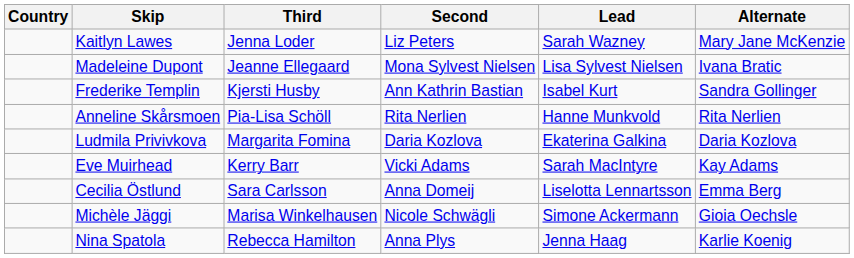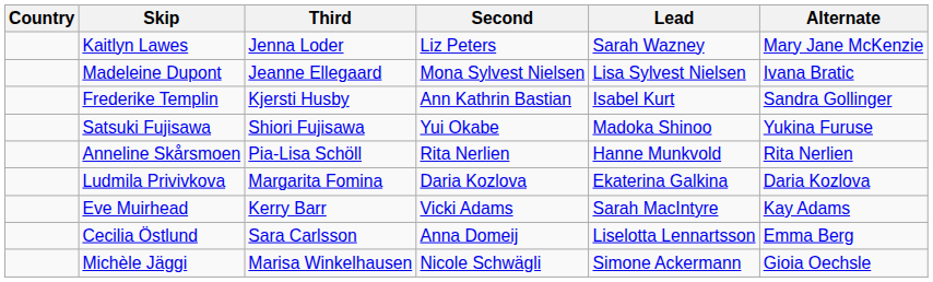 <table class="wikitable">
 <tr>
 <th>Country</th>
 <th>Skip</th>
 <th>Third</th>
 <th>Second</th>
 <th>Lead</th>
 <th>Alternate</th>
 </tr>
 <tr>
 <td></td>
 <td><a href='#'>Kaitlyn Lawes</a></td>
 <td><a href='#'>Jenna Loder</a></td>
 <td><a href='#'>Liz Peters</a></td>
 <td><a href='#'>Sarah Wazney</a></td>
 <td><a href='#'>Mary Jane McKenzie</a></td>
 </tr>
 <tr>
 <td></td>
 <td><a href='#'>Madeleine Dupont</a></td>
 <td><a href='#'>Jeanne Ellegaard</a></td>
 <td><a href='#'>Mona Sylvest Nielsen</a></td>
 <td><a href='#'>Lisa Sylvest Nielsen</a></td>
 <td><a href='#'>Ivana Bratic</a></td>
 </tr>
 <tr>
 <td></td>
 <td><a href='#'>Frederike Templin</a></td>
 <td><a href='#'>Kjersti Husby</a></td>
 <td><a href='#'>Ann Kathrin Bastian</a></td>
 <td><a href='#'>Isabel Kurt</a></td>
 <td><a href='#'>Sandra Gollinger</a></td>
+</tr>
+<tr>
+<td></td>
+<td><a href='#'>Satsuki Fujisawa</a></td>
+<td><a href='#'>Shiori Fujisawa</a></td>
+<td><a href='#'>Yui Okabe</a></td>
+<td><a href='#'>Madoka Shinoo</a></td>
+<td><a href='#'>Yukina Furuse</a></td>
 </tr>
 <tr>
 <td></td>
 <td><a href='#'>Anneline Skårsmoen</a></td>
 <td><a href='#'>Pia-Lisa Schöll</a></td>
 <td><a href='#'>Rita Nerlien</a></td>
 <td><a href='#'>Hanne Munkvold</a></td>
 <td><a href='#'>Rita Nerlien</a></td>
 </tr>
 <tr>
 <td></td>
 <td><a href='#'>Ludmila Privivkova</a></td>
 <td><a href='#'>Margarita Fomina</a></td>
 <td><a href='#'>Daria Kozlova</a></td>
 <td><a href='#'>Ekaterina Galkina</a></td>
 <td><a href='#'>Daria Kozlova</a></td>
 </tr>
 <tr>
 <td></td>
 <td><a href='#'>Eve Muirhead</a></td>
 <td><a href='#'>Kerry Barr</a></td>
 <td><a href='#'>Vicki Adams</a></td>
 <td><a href='#'>Sarah MacIntyre</a></td>
 <td><a href='#'>Kay Adams</a></td>
 </tr>
 <tr>
 <td></td>
 <td><a href='#'>Cecilia Östlund</a></td>
 <td><a href='#'>Sara Carlsson</a></td>
 <td><a href='#'>Anna Domeij</a></td>
 <td><a href='#'>Liselotta Lennartsson</a></td>
 <td><a href='#'>Emma Berg</a></td>
 </tr>
 <tr>
 <td></td>
 <td><a href='#'>Michèle Jäggi</a></td>
 <td><a href='#'>Marisa Winkelhausen</a></td>
 <td><a href='#'>Nicole Schwägli</a></td>
 <td><a href='#'>Simone Ackermann</a></td>
 <td><a href='#'>Gioia Oechsle</a></td>
 </tr>
-<tr>
-<td></td>
-<td><a href='#'>Nina Spatola</a></td>
-<td><a href='#'>Rebecca Hamilton</a></td>
-<td><a href='#'>Anna Plys</a></td>
-<td><a href='#'>Jenna Haag</a></td>
-<td><a href='#'>Karlie Koenig</a></td>
-</tr>
 </table>
